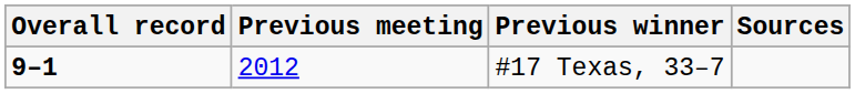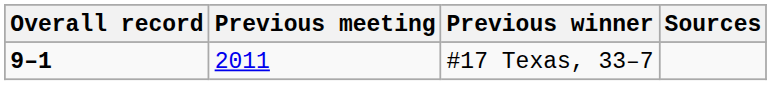 <table class="wikitable">
 <tr>
 <th>Overall record</th>
 <th>Previous meeting</th>
 <th>Previous winner</th>
 <th>Sources</th>
 </tr>
 <tr>
 <td><strong>9–1</strong></td>
-<td><a href='#'>2012</a></td>
+<td><a href='#'>2011</a></td>
 <td>#17 Texas, 33–7</td>
 <td></td>
 </tr>
 </table>
